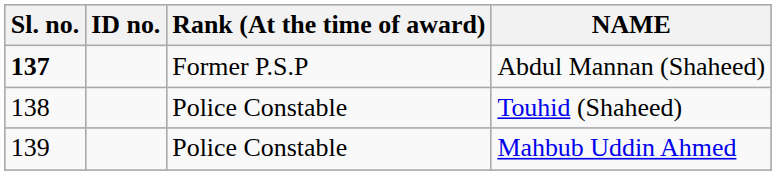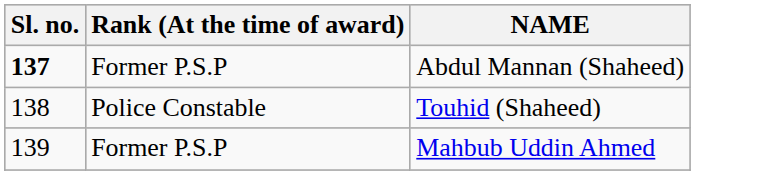 <table class ="wikitable">
 <tr>
 <th>Sl. no.</th>
-<th>ID no.</th>
 <th>Rank (At the time of award)</th>
 <th>NAME</th>
 </tr>
 <tr>
 <td><strong>137</strong></td>
-<td></td>
 <td>Former P.S.P</td>
 <td>Abdul Mannan (Shaheed)</td>
 </tr>
 <tr>
 <td>138</td>
-<td></td>
 <td>Police Constable</td>
 <td><a href='#'>Touhid</a> (Shaheed)</td>
 </tr>
 <tr>
 <td>139</td>
-<td></td>
-<td>Police Constable</td>
+<td>Former P.S.P</td>
 <td><a href='#'>Mahbub Uddin Ahmed</a></td>
 </tr>
 </table>
